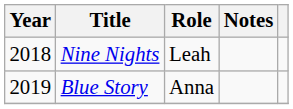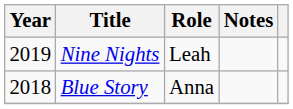 <table class="wikitable sortable">
 <tr>
 <th>Year</th>
 <th>Title</th>
 <th>Role</th>
 <th>Notes</th>
 <th class="unsortable"></th>
 </tr>
 <tr>
-<td>2018</td>
+<td>2019</td>
 <td><em><a href='#'>Nine Nights</a></em></td>
 <td>Leah</td>
 <td></td>
 <td></td>
 </tr>
 <tr>
-<td>2019</td>
+<td>2018</td>
 <td><em><a href='#'>Blue Story</a></em></td>
 <td>Anna</td>
 <td></td>
 <td></td>
 </tr>
 <tr>
 </tr>
 </table>
